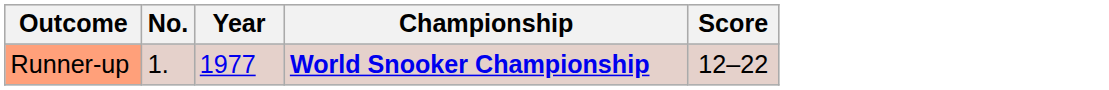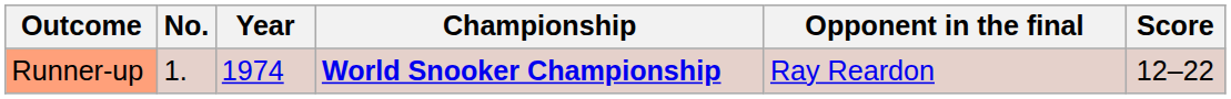 <table class="wikitable">
 <tr>
 <th width="80">Outcome</th>
 <th width="20">No.</th>
 <th width="50">Year</th>
 <th width="250">Championship</th>
+<th width="200">Opponent in the final</th>
 <th width="50">Score</th>
 </tr>
 <tr bgcolor="#e5d1cb">
 <td style="background:#ffa07a;">Runner-up</td>
 <td>1.</td>
-<td><a href='#'>1977</a></td>
+<td><a href='#'>1974</a></td>
 <td><strong><a href='#'>World Snooker Championship</a></strong></td>
+<td> <a href='#'>Ray Reardon</a></td>
 <td align="center">12–22</td>
 </tr>
 </table>
